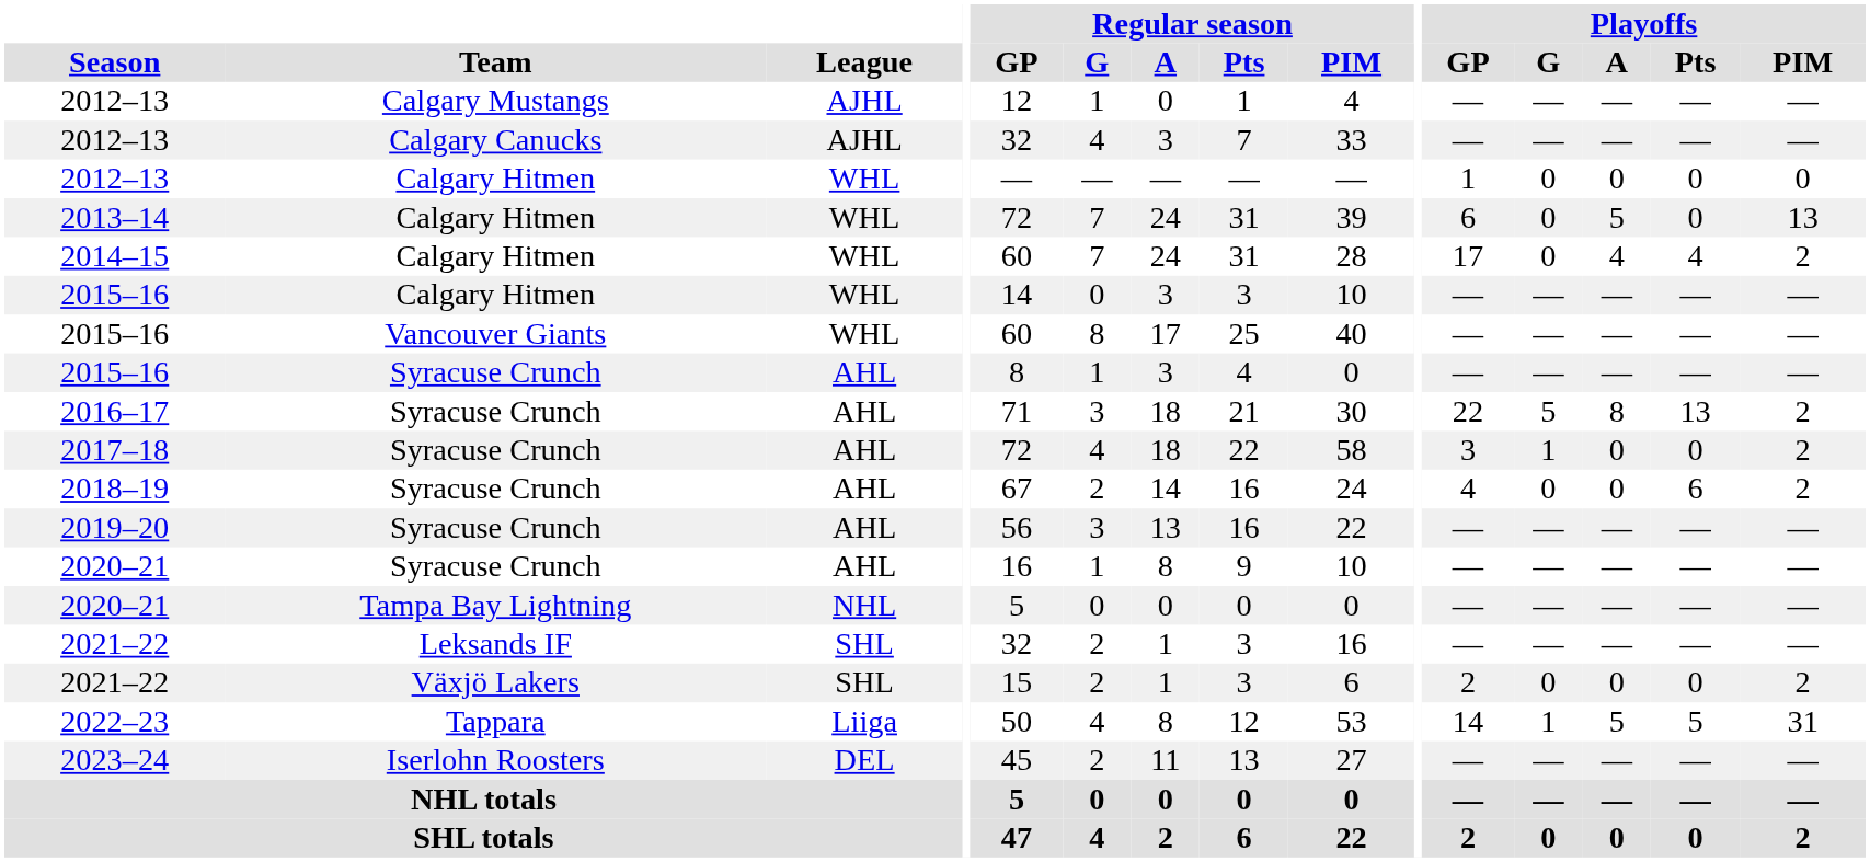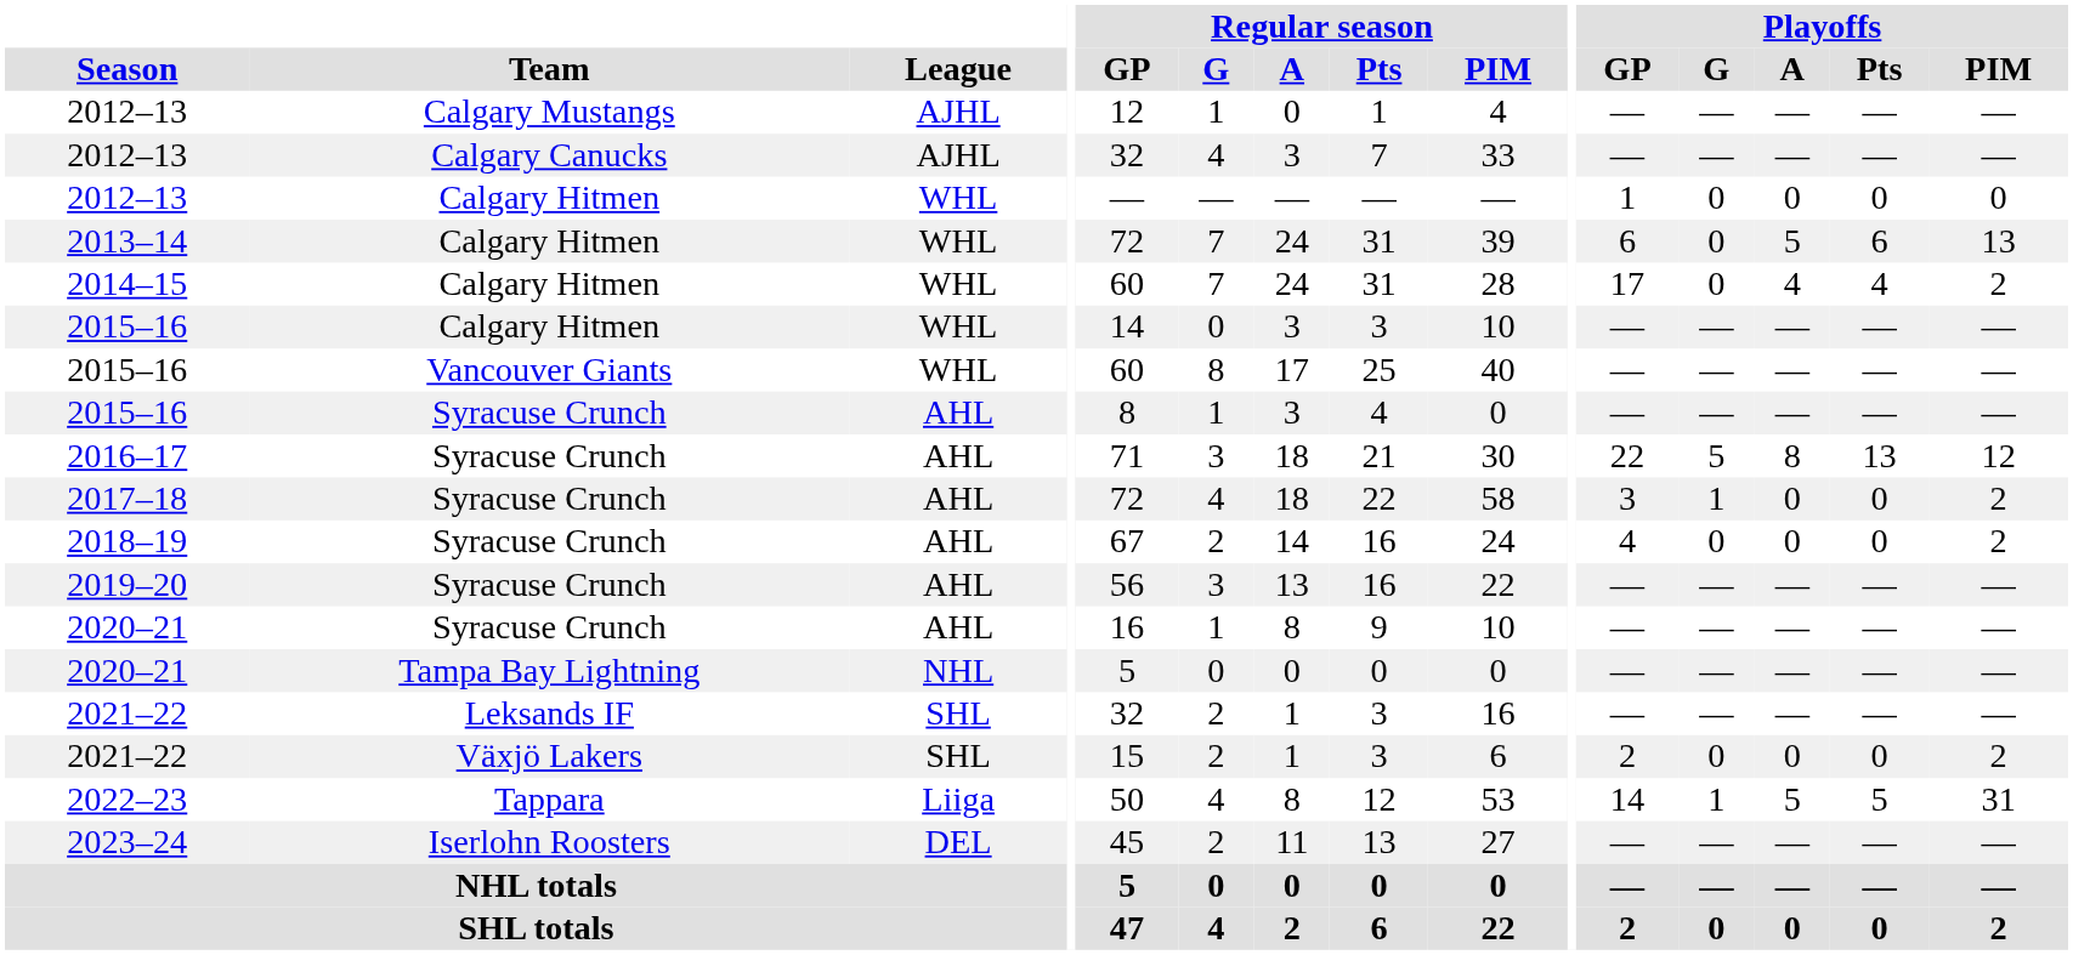 <table border="0" cellpadding="1" cellspacing="0" style="text-align:center; width:60em">
 <tr bgcolor="#e0e0e0">
 <th colspan="3" bgcolor="#ffffff"></th>
 <th rowspan="99" bgcolor="#ffffff"></th>
 <th colspan="5"><a href='#'>Regular season</a></th>
 <th rowspan="99" bgcolor="#ffffff"></th>
 <th colspan="5"><a href='#'>Playoffs</a></th>
 </tr>
 <tr bgcolor="#e0e0e0">
 <th><a href='#'>Season</a></th>
 <th>Team</th>
 <th>League</th>
 <th>GP</th>
 <th><a href='#'>G</a></th>
 <th><a href='#'>A</a></th>
 <th><a href='#'>Pts</a></th>
 <th><a href='#'>PIM</a></th>
 <th>GP</th>
 <th>G</th>
 <th>A</th>
 <th>Pts</th>
 <th>PIM</th>
 </tr>
 <tr>
 <td>2012–13</td>
 <td><a href='#'>Calgary Mustangs</a></td>
 <td><a href='#'>AJHL</a></td>
 <td>12</td>
 <td>1</td>
 <td>0</td>
 <td>1</td>
 <td>4</td>
 <td>—</td>
 <td>—</td>
 <td>—</td>
 <td>—</td>
 <td>—</td>
 </tr>
 <tr bgcolor="#f0f0f0">
 <td>2012–13</td>
 <td><a href='#'>Calgary Canucks</a></td>
 <td>AJHL</td>
 <td>32</td>
 <td>4</td>
 <td>3</td>
 <td>7</td>
 <td>33</td>
 <td>—</td>
 <td>—</td>
 <td>—</td>
 <td>—</td>
 <td>—</td>
 </tr>
 <tr>
 <td><a href='#'>2012–13</a></td>
 <td><a href='#'>Calgary Hitmen</a></td>
 <td><a href='#'>WHL</a></td>
 <td>—</td>
 <td>—</td>
 <td>—</td>
 <td>—</td>
 <td>—</td>
 <td>1</td>
 <td>0</td>
 <td>0</td>
 <td>0</td>
 <td>0</td>
 </tr>
 <tr bgcolor="#f0f0f0">
 <td><a href='#'>2013–14</a></td>
 <td>Calgary Hitmen</td>
 <td>WHL</td>
 <td>72</td>
 <td>7</td>
 <td>24</td>
 <td>31</td>
 <td>39</td>
 <td>6</td>
 <td>0</td>
 <td>5</td>
-<td>0</td>
+<td>6</td>
 <td>13</td>
 </tr>
 <tr>
 <td><a href='#'>2014–15</a></td>
 <td>Calgary Hitmen</td>
 <td>WHL</td>
 <td>60</td>
 <td>7</td>
 <td>24</td>
 <td>31</td>
 <td>28</td>
 <td>17</td>
 <td>0</td>
 <td>4</td>
 <td>4</td>
 <td>2</td>
 </tr>
 <tr bgcolor="#f0f0f0">
 <td><a href='#'>2015–16</a></td>
 <td>Calgary Hitmen</td>
 <td>WHL</td>
 <td>14</td>
 <td>0</td>
 <td>3</td>
 <td>3</td>
 <td>10</td>
 <td>—</td>
 <td>—</td>
 <td>—</td>
 <td>—</td>
 <td>—</td>
 </tr>
 <tr>
 <td>2015–16</td>
 <td><a href='#'>Vancouver Giants</a></td>
 <td>WHL</td>
 <td>60</td>
 <td>8</td>
 <td>17</td>
 <td>25</td>
 <td>40</td>
 <td>—</td>
 <td>—</td>
 <td>—</td>
 <td>—</td>
 <td>—</td>
 </tr>
 <tr bgcolor="#f0f0f0">
 <td><a href='#'>2015–16</a></td>
 <td><a href='#'>Syracuse Crunch</a></td>
 <td><a href='#'>AHL</a></td>
 <td>8</td>
 <td>1</td>
 <td>3</td>
 <td>4</td>
 <td>0</td>
 <td>—</td>
 <td>—</td>
 <td>—</td>
 <td>—</td>
 <td>—</td>
 </tr>
 <tr>
 <td><a href='#'>2016–17</a></td>
 <td>Syracuse Crunch</td>
 <td>AHL</td>
 <td>71</td>
 <td>3</td>
 <td>18</td>
 <td>21</td>
 <td>30</td>
 <td>22</td>
 <td>5</td>
 <td>8</td>
 <td>13</td>
-<td>2</td>
+<td>12</td>
 </tr>
 <tr bgcolor="#f0f0f0">
 <td><a href='#'>2017–18</a></td>
 <td>Syracuse Crunch</td>
 <td>AHL</td>
 <td>72</td>
 <td>4</td>
 <td>18</td>
 <td>22</td>
 <td>58</td>
 <td>3</td>
 <td>1</td>
 <td>0</td>
 <td>0</td>
 <td>2</td>
 </tr>
 <tr>
 <td><a href='#'>2018–19</a></td>
 <td>Syracuse Crunch</td>
 <td>AHL</td>
 <td>67</td>
 <td>2</td>
 <td>14</td>
 <td>16</td>
 <td>24</td>
 <td>4</td>
 <td>0</td>
 <td>0</td>
-<td>6</td>
+<td>0</td>
 <td>2</td>
 </tr>
 <tr bgcolor="#f0f0f0">
 <td><a href='#'>2019–20</a></td>
 <td>Syracuse Crunch</td>
 <td>AHL</td>
 <td>56</td>
 <td>3</td>
 <td>13</td>
 <td>16</td>
 <td>22</td>
 <td>—</td>
 <td>—</td>
 <td>—</td>
 <td>—</td>
 <td>—</td>
 </tr>
 <tr>
 <td><a href='#'>2020–21</a></td>
 <td>Syracuse Crunch</td>
 <td>AHL</td>
 <td>16</td>
 <td>1</td>
 <td>8</td>
 <td>9</td>
 <td>10</td>
 <td>—</td>
 <td>—</td>
 <td>—</td>
 <td>—</td>
 <td>—</td>
 </tr>
 <tr bgcolor="#f0f0f0">
 <td><a href='#'>2020–21</a></td>
 <td><a href='#'>Tampa Bay Lightning</a></td>
 <td><a href='#'>NHL</a></td>
 <td>5</td>
 <td>0</td>
 <td>0</td>
 <td>0</td>
 <td>0</td>
 <td>—</td>
 <td>—</td>
 <td>—</td>
 <td>—</td>
 <td>—</td>
 </tr>
 <tr>
 <td><a href='#'>2021–22</a></td>
 <td><a href='#'>Leksands IF</a></td>
 <td><a href='#'>SHL</a></td>
 <td>32</td>
 <td>2</td>
 <td>1</td>
 <td>3</td>
 <td>16</td>
 <td>—</td>
 <td>—</td>
 <td>—</td>
 <td>—</td>
 <td>—</td>
 </tr>
 <tr bgcolor="#f0f0f0">
 <td>2021–22</td>
 <td><a href='#'>Växjö Lakers</a></td>
 <td>SHL</td>
 <td>15</td>
 <td>2</td>
 <td>1</td>
 <td>3</td>
 <td>6</td>
 <td>2</td>
 <td>0</td>
 <td>0</td>
 <td>0</td>
 <td>2</td>
 </tr>
 <tr>
 <td><a href='#'>2022–23</a></td>
 <td><a href='#'>Tappara</a></td>
 <td><a href='#'>Liiga</a></td>
 <td>50</td>
 <td>4</td>
 <td>8</td>
 <td>12</td>
 <td>53</td>
 <td>14</td>
 <td>1</td>
 <td>5</td>
 <td>5</td>
 <td>31</td>
 </tr>
 <tr bgcolor="#f0f0f0">
 <td><a href='#'>2023–24</a></td>
 <td><a href='#'>Iserlohn Roosters</a></td>
 <td><a href='#'>DEL</a></td>
 <td>45</td>
 <td>2</td>
 <td>11</td>
 <td>13</td>
 <td>27</td>
 <td>—</td>
 <td>—</td>
 <td>—</td>
 <td>—</td>
 <td>—</td>
 </tr>
 <tr bgcolor="#e0e0e0">
 <th colspan="3">NHL totals</th>
 <th>5</th>
 <th>0</th>
 <th>0</th>
 <th>0</th>
 <th>0</th>
 <th>—</th>
 <th>—</th>
 <th>—</th>
 <th>—</th>
 <th>—</th>
 </tr>
 <tr bgcolor="#e0e0e0">
 <th colspan="3">SHL totals</th>
 <th>47</th>
 <th>4</th>
 <th>2</th>
 <th>6</th>
 <th>22</th>
 <th>2</th>
 <th>0</th>
 <th>0</th>
 <th>0</th>
 <th>2</th>
 </tr>
 </table>
